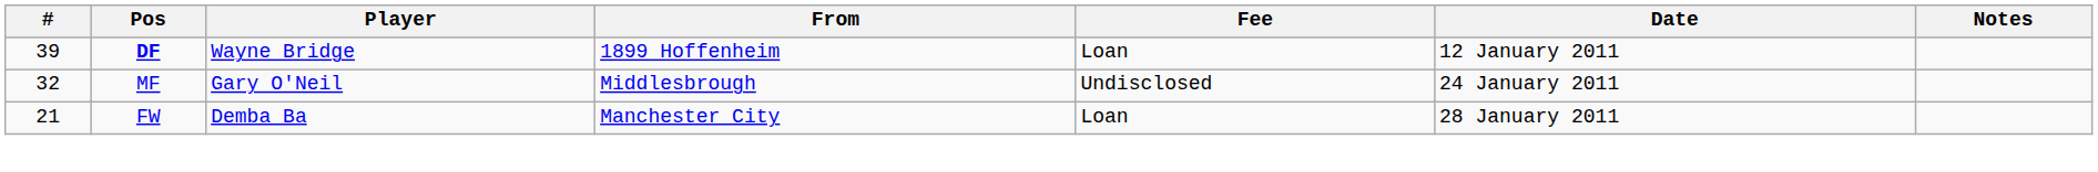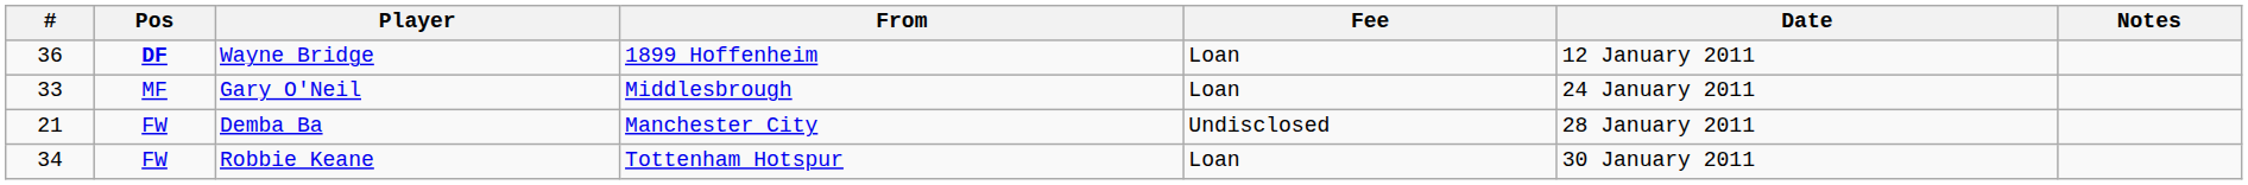 <table class="wikitable" style="width:65%; text-align:center; font-size:95%; text-align:left;">
 <tr>
 <th><strong>#</strong></th>
 <th><strong>Pos</strong></th>
 <th><strong>Player</strong></th>
 <th><strong>From</strong></th>
 <th><strong>Fee</strong></th>
 <th><strong>Date</strong></th>
 <th><strong>Notes</strong></th>
 </tr>
 <tr>
-<td style="text-align:center;">39</td>
+<td style="text-align:center;">36</td>
 <td style="text-align:center;"><strong><a href='#'>DF</a></strong></td>
 <td> <a href='#'>Wayne Bridge</a></td>
 <td> <a href='#'>1899 Hoffenheim</a></td>
 <td>Loan</td>
 <td>12 January 2011</td>
 <td style="text-align:center;"></td>
 </tr>
 <tr>
-<td style="text-align:center;">32</td>
+<td style="text-align:center;">33</td>
 <td style="text-align:center;"><a href='#'>MF</a></td>
 <td> <a href='#'>Gary O'Neil</a></td>
 <td> <a href='#'>Middlesbrough</a></td>
-<td>Undisclosed</td>
+<td>Loan</td>
 <td>24 January 2011</td>
 <td style="text-align:center;"></td>
 </tr>
 <tr>
 <td style="text-align:center;">21</td>
 <td style="text-align:center;"><a href='#'>FW</a></td>
 <td> <a href='#'>Demba Ba</a></td>
 <td> <a href='#'>Manchester City</a></td>
-<td>Loan</td>
+<td>Undisclosed</td>
 <td>28 January 2011</td>
 <td style="text-align:center;"></td>
 </tr>
+<tr>
+<td style="text-align:center;">34</td>
+<td style="text-align:center;"><a href='#'>FW</a></td>
+<td> <a href='#'>Robbie Keane</a></td>
+<td> <a href='#'>Tottenham Hotspur</a></td>
+<td>Loan</td>
+<td>30 January 2011</td>
+<td style="text-align:center;"></td>
+</tr>
 </table>
